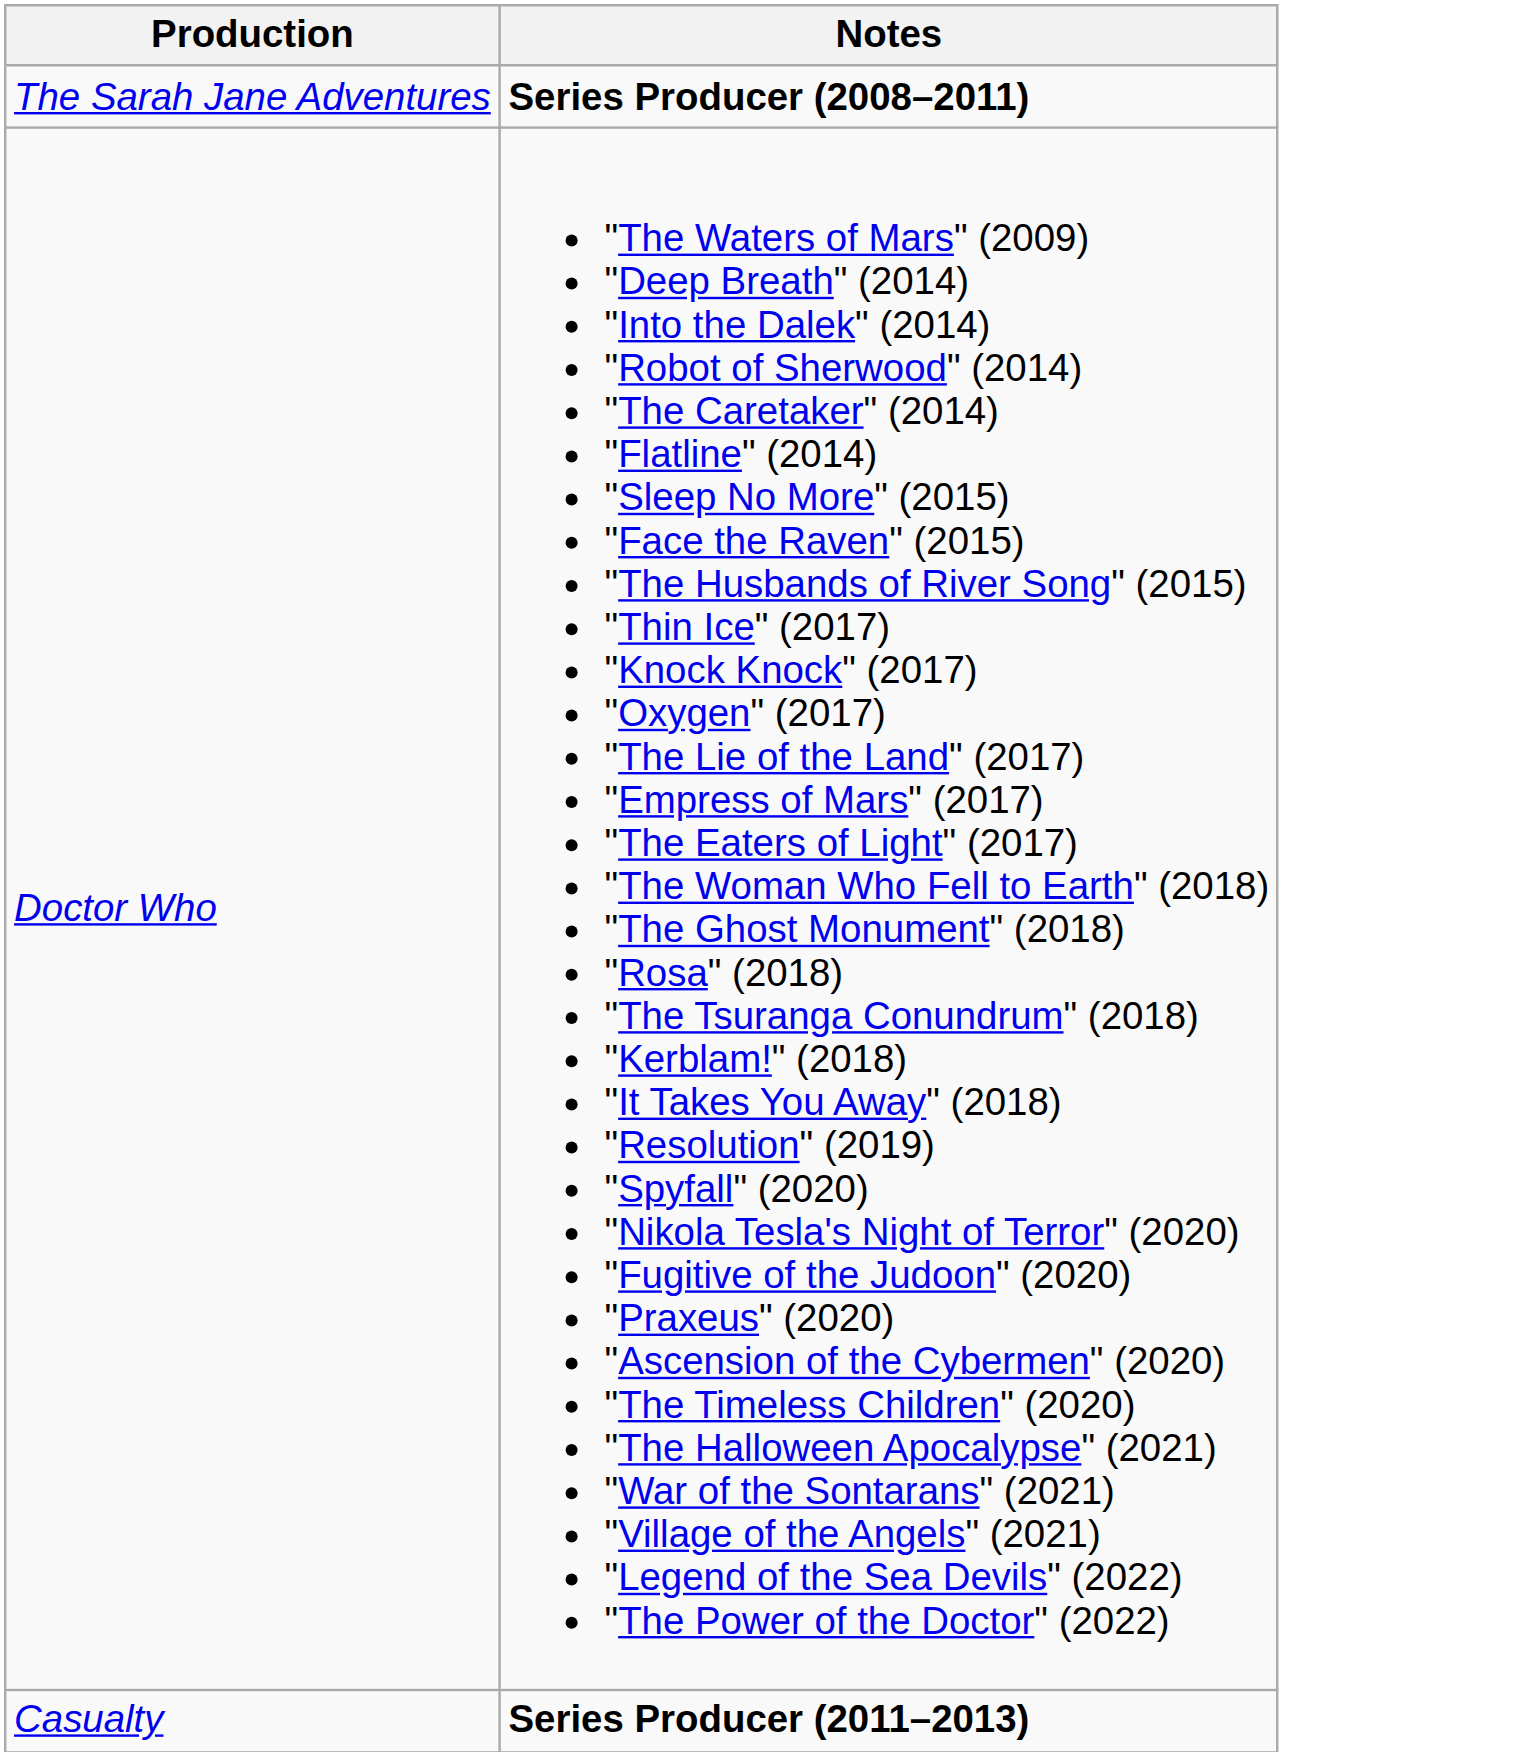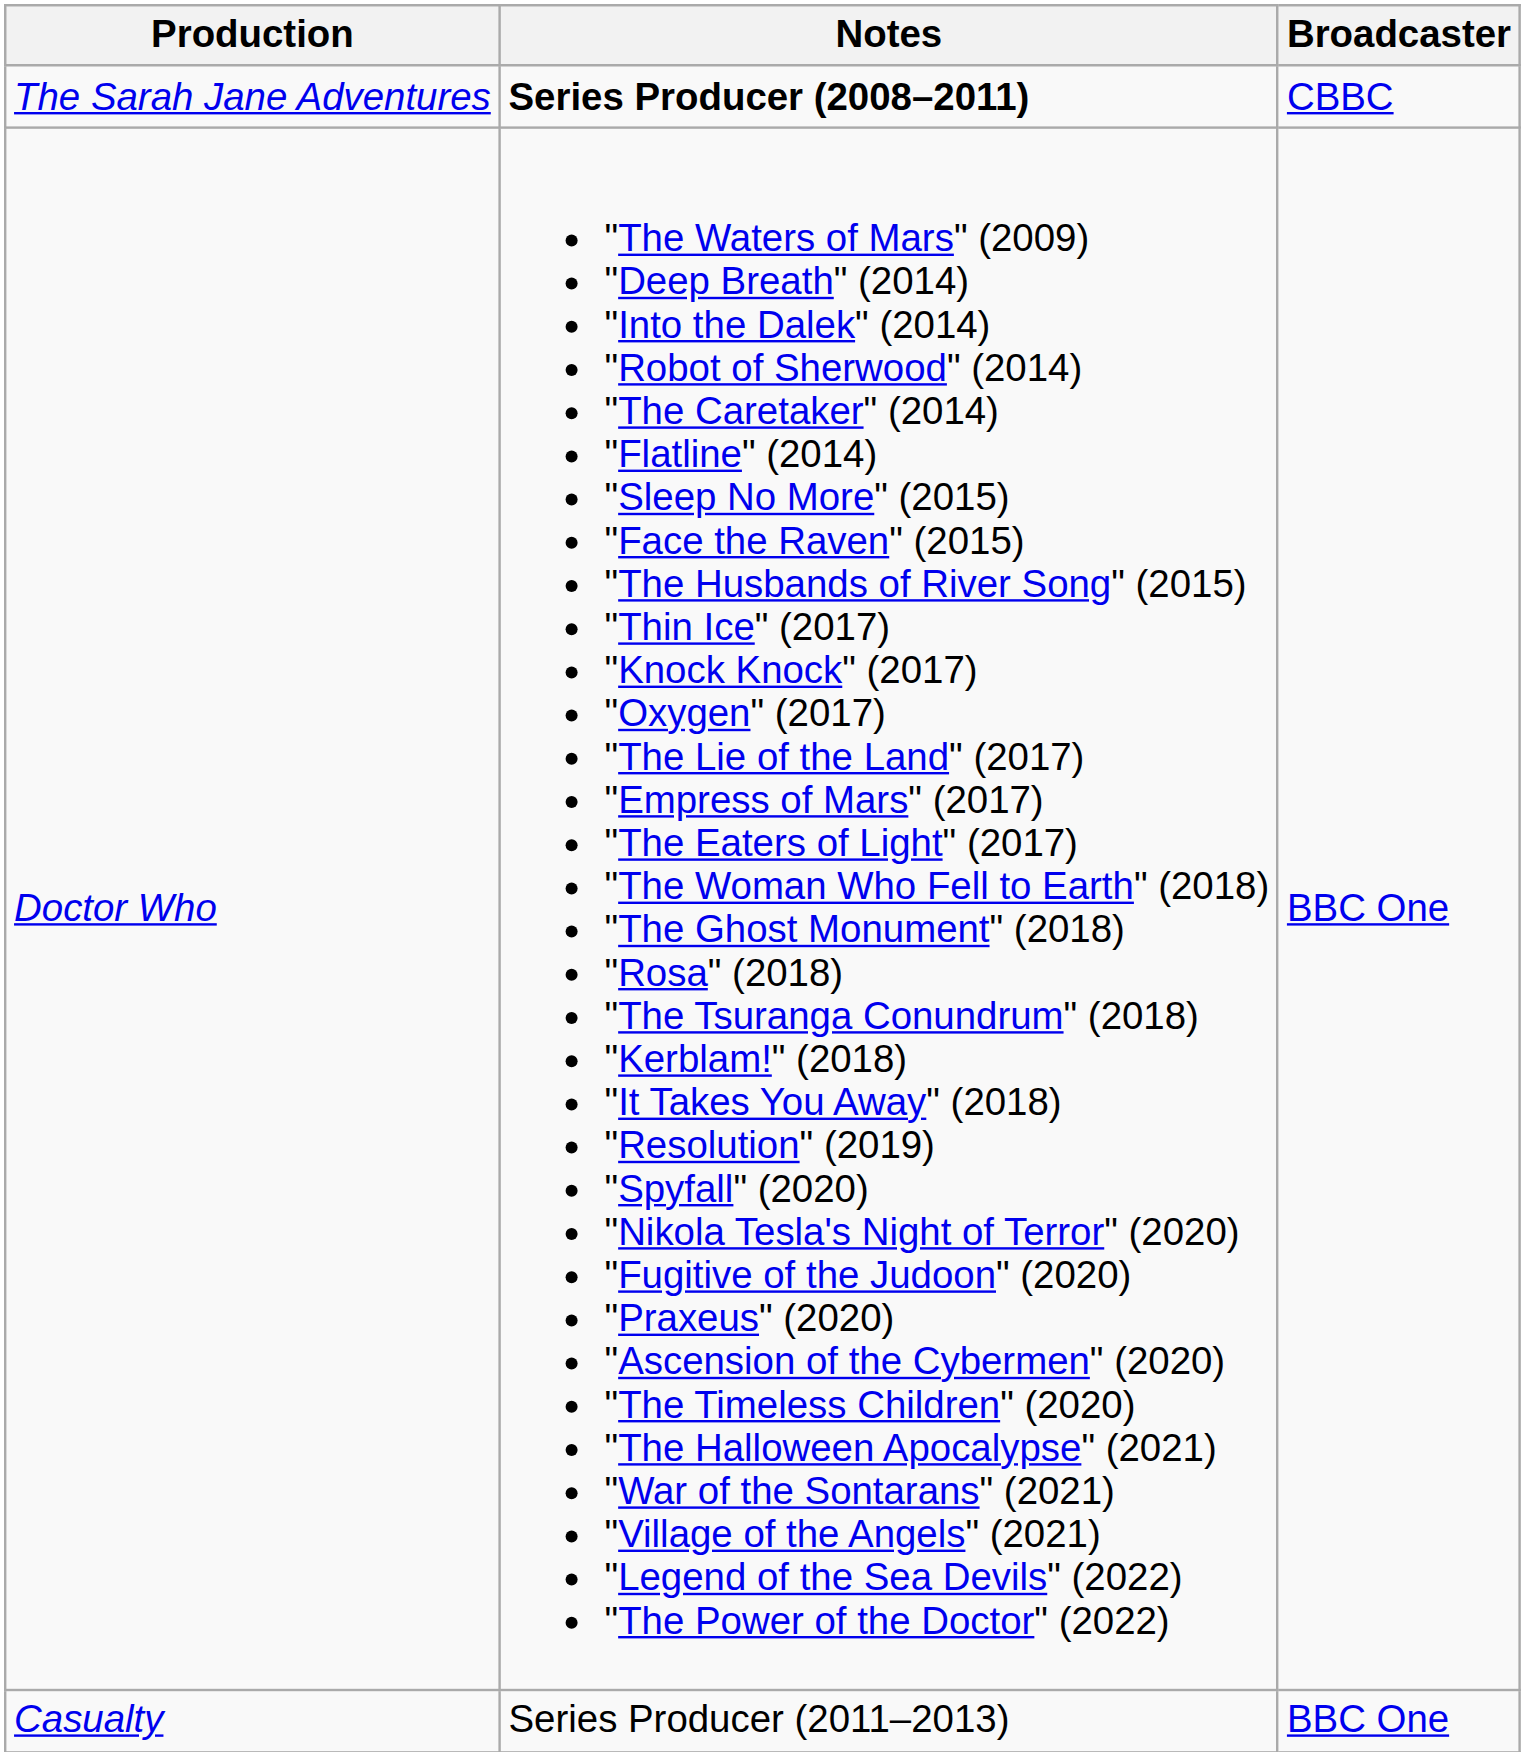 <table class="wikitable">
 <tr style="background:#ccc; text-align:center;">
 <th>Production</th>
 <th>Notes</th>
+<th>Broadcaster</th>
 </tr>
 <tr>
 <td><em><a href='#'>The Sarah Jane Adventures</a></em></td>
 <td><strong>Series Producer (2008–2011)</strong></td>
+<td><a href='#'>CBBC</a></td>
 </tr>
 <tr>
 <td><em><a href='#'>Doctor Who</a></em></td>
 <td><br><ul><li>"<a href='#'>The Waters of Mars</a>" (2009)</li><li>"<a href='#'>Deep Breath</a>" (2014)</li><li>"<a href='#'>Into the Dalek</a>" (2014)</li><li>"<a href='#'>Robot of Sherwood</a>" (2014)</li><li>"<a href='#'>The Caretaker</a>" (2014)</li><li>"<a href='#'>Flatline</a>" (2014)</li><li>"<a href='#'>Sleep No More</a>" (2015)</li><li>"<a href='#'>Face the Raven</a>" (2015)</li><li>"<a href='#'>The Husbands of River Song</a>" (2015)</li><li>"<a href='#'>Thin Ice</a>" (2017)</li><li>"<a href='#'>Knock Knock</a>" (2017)</li><li>"<a href='#'>Oxygen</a>" (2017)</li><li>"<a href='#'>The Lie of the Land</a>" (2017)</li><li>"<a href='#'>Empress of Mars</a>" (2017)</li><li>"<a href='#'>The Eaters of Light</a>" (2017)</li><li>"<a href='#'>The Woman Who Fell to Earth</a>" (2018)</li><li>"<a href='#'>The Ghost Monument</a>" (2018)</li><li>"<a href='#'>Rosa</a>" (2018)</li><li>"<a href='#'>The Tsuranga Conundrum</a>" (2018)</li><li>"<a href='#'>Kerblam!</a>" (2018)</li><li>"<a href='#'>It Takes You Away</a>" (2018)</li><li>"<a href='#'>Resolution</a>" (2019)</li><li>"<a href='#'>Spyfall</a>" (2020)</li><li>"<a href='#'>Nikola Tesla's Night of Terror</a>" (2020)</li><li>"<a href='#'>Fugitive of the Judoon</a>" (2020)</li><li>"<a href='#'>Praxeus</a>" (2020)</li><li>"<a href='#'>Ascension of the Cybermen</a>" (2020)</li><li>"<a href='#'>The Timeless Children</a>" (2020)</li><li>"<a href='#'>The Halloween Apocalypse</a>" (2021)</li><li>"<a href='#'>War of the Sontarans</a>" (2021)</li><li>"<a href='#'>Village of the Angels</a>" (2021)</li><li>"<a href='#'>Legend of the Sea Devils</a>" (2022)</li><li>"<a href='#'>The Power of the Doctor</a>" (2022)</li></ul></td>
+<td><a href='#'>BBC One</a></td>
 </tr>
 <tr>
 <td><em><a href='#'>Casualty</a></em></td>
-<td><strong>Series Producer (2011–2013)</strong></td>
+<td>Series Producer (2011–2013)</td>
+<td><a href='#'>BBC One</a></td>
 </tr>
 </table>
